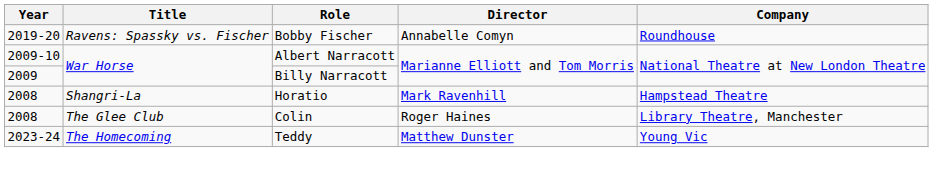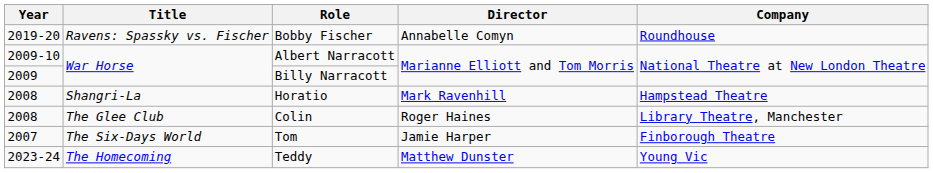 <table class="wikitable sortable">
 <tr>
 <th>Year</th>
 <th>Title</th>
 <th>Role</th>
 <th>Director</th>
 <th>Company</th>
 </tr>
 <tr>
 <td>2019-20</td>
 <td><em>Ravens: Spassky vs. Fischer</em></td>
 <td>Bobby Fischer</td>
 <td>Annabelle Comyn</td>
 <td><a href='#'>Roundhouse</a></td>
 </tr>
 <tr>
 <td>2009-10</td>
 <td rowspan="2"><em><a href='#'>War Horse</a></em></td>
 <td>Albert Narracott</td>
 <td rowspan="2"><a href='#'>Marianne Elliott</a> and <a href='#'>Tom Morris</a></td>
 <td rowspan="2"><a href='#'>National Theatre</a> at <a href='#'>New London Theatre</a></td>
 </tr>
 <tr>
 <td>2009</td>
 <td>Billy Narracott</td>
 </tr>
 <tr>
 <td>2008</td>
 <td><em>Shangri-La</em></td>
 <td>Horatio</td>
 <td><a href='#'>Mark Ravenhill</a></td>
 <td><a href='#'>Hampstead Theatre</a></td>
 </tr>
 <tr>
 <td>2008</td>
 <td><em>The Glee Club</em></td>
 <td>Colin</td>
 <td>Roger Haines</td>
 <td><a href='#'>Library Theatre</a>, Manchester</td>
 </tr>
 <tr>
+<td>2007</td>
+<td><em>The Six-Days World</em></td>
+<td>Tom</td>
+<td>Jamie Harper</td>
+<td><a href='#'>Finborough Theatre</a></td>
+</tr>
+<tr>
 <td>2023-24</td>
 <td><em><a href='#'>The Homecoming</a></em></td>
 <td>Teddy</td>
 <td><a href='#'>Matthew Dunster</a></td>
 <td><a href='#'>Young Vic</a></td>
 </tr>
 </table>
